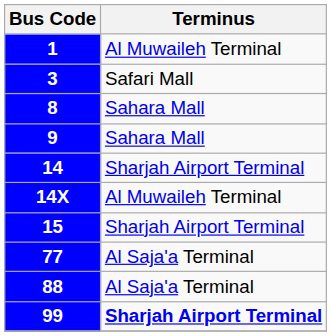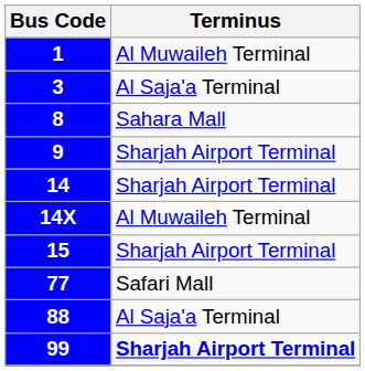 <table class="wikitable">
 <tr>
 <th>Bus Code</th>
 <th>Terminus</th>
 </tr>
 <tr align="left">
 <td style="background:blue;color:white" align="center"><strong>1</strong></td>
 <td><a href='#'>Al Muwaileh</a> Terminal</td>
 </tr>
 <tr align="left">
 <td style="background:blue;color:white" align="center"><strong>3</strong></td>
-<td>Safari Mall</td>
+<td><a href='#'>Al Saja'a</a> Terminal</td>
 </tr>
 <tr align="left">
 <td style="background:blue;color:white" align="center"><strong>8</strong></td>
 <td><a href='#'>Sahara Mall</a></td>
 </tr>
 <tr align="left">
 <td style="background:blue;color:white" align="center"><strong>9</strong></td>
-<td><a href='#'>Sahara Mall</a></td>
+<td><a href='#'>Sharjah Airport Terminal</a></td>
 </tr>
 <tr align="left">
 <td style="background:blue;color:white" align="center"><strong>14</strong></td>
 <td><a href='#'>Sharjah Airport Terminal</a></td>
 </tr>
 <tr align="left">
 <td style="background:blue;color:white" align="center"><strong>14X</strong></td>
 <td><a href='#'>Al Muwaileh</a> Terminal</td>
 </tr>
 <tr align="left">
 <td style="background:blue;color:white" align="center"><strong>15</strong></td>
 <td><a href='#'>Sharjah Airport Terminal</a></td>
 </tr>
 <tr align="left">
 <td style="background:blue;color:white" align="center"><strong>77</strong></td>
-<td><a href='#'>Al Saja'a</a> Terminal</td>
+<td>Safari Mall</td>
 </tr>
 <tr align="left">
 <td style="background:blue;color:white" align="center"><strong>88</strong></td>
 <td><a href='#'>Al Saja'a</a> Terminal</td>
 </tr>
 <tr align="left">
 <td style="background:blue;color:white" align="center"><strong>99</strong></td>
 <td><strong><a href='#'>Sharjah Airport Terminal</a></strong></td>
 </tr>
 <tr>
 </tr>
 </table>
